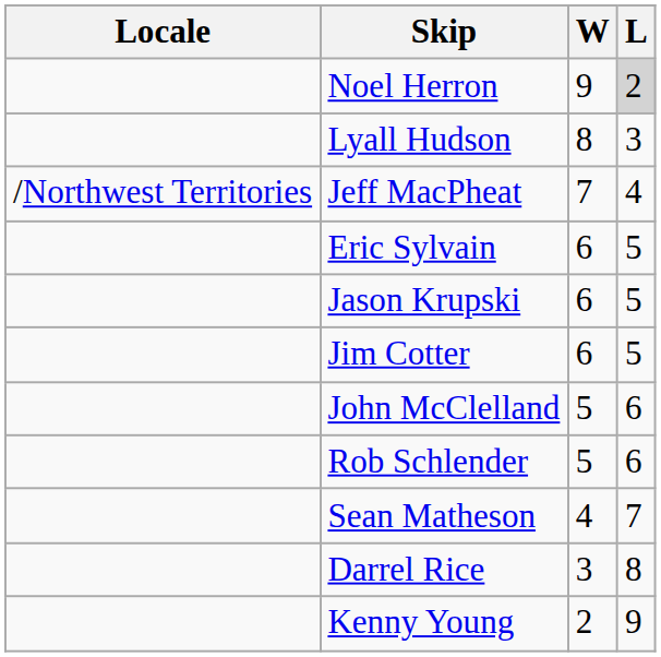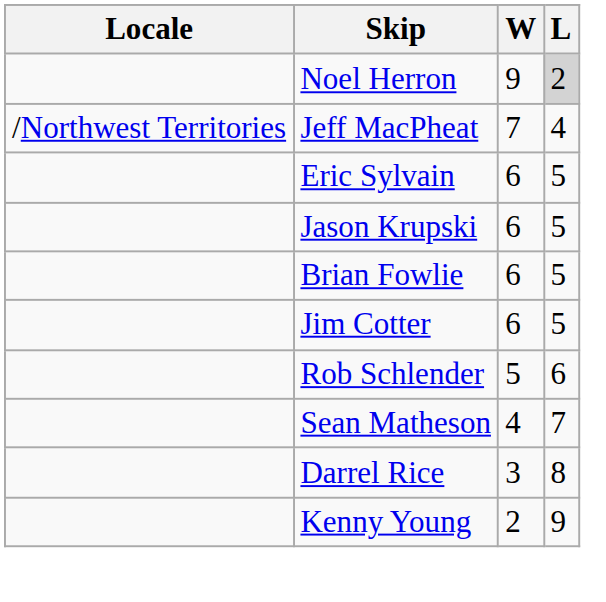 <table class="wikitable" border="1">
 <tr>
 <th>Locale</th>
 <th>Skip</th>
 <th>W</th>
 <th>L</th>
 </tr>
 <tr>
 <td></td>
 <td><a href='#'>Noel Herron</a></td>
 <td>9</td>
 <td style="background: lightgrey;">2</td>
-</tr>
-<tr>
-<td></td>
-<td><a href='#'>Lyall Hudson</a></td>
-<td>8</td>
-<td>3</td>
 </tr>
 <tr>
 <td>/<a href='#'>Northwest Territories</a></td>
 <td><a href='#'>Jeff MacPheat</a></td>
 <td>7</td>
 <td>4</td>
 </tr>
 <tr>
 <td></td>
 <td><a href='#'>Eric Sylvain</a></td>
 <td>6</td>
 <td>5</td>
 </tr>
 <tr>
 <td></td>
 <td><a href='#'>Jason Krupski</a></td>
 <td>6</td>
 <td>5</td>
 </tr>
 <tr>
 <td></td>
-<td><a href='#'>Jim Cotter</a></td>
+<td><a href='#'>Brian Fowlie</a></td>
 <td>6</td>
 <td>5</td>
 </tr>
 <tr>
 <td></td>
-<td><a href='#'>John McClelland</a></td>
+<td><a href='#'>Jim Cotter</a></td>
+<td>6</td>
 <td>5</td>
-<td>6</td>
 </tr>
 <tr>
 <td></td>
 <td><a href='#'>Rob Schlender</a></td>
 <td>5</td>
 <td>6</td>
 </tr>
 <tr>
 <td></td>
 <td><a href='#'>Sean Matheson</a></td>
 <td>4</td>
 <td>7</td>
 </tr>
 <tr>
 <td></td>
 <td><a href='#'>Darrel Rice</a></td>
 <td>3</td>
 <td>8</td>
 </tr>
 <tr>
 <td></td>
 <td><a href='#'>Kenny Young</a></td>
 <td>2</td>
 <td>9</td>
 </tr>
 </table>
